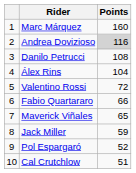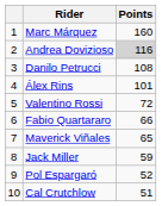 <table class="wikitable" style="font-size: 95%;">
 <tr>
 <th></th>
 <th>Rider</th>
 <th>Points</th>
 </tr>
 <tr>
 <td align=center>1</td>
 <td> <a href='#'>Marc Márquez</a></td>
 <td align=right>160</td>
 </tr>
 <tr>
 <td align=center>2</td>
 <td> <a href='#'>Andrea Dovizioso</a></td>
 <td align=right style="background: lightgrey;">116</td>
 </tr>
 <tr>
 <td align=center>3</td>
 <td> <a href='#'>Danilo Petrucci</a></td>
 <td align=right>108</td>
 </tr>
 <tr>
 <td align=center>4</td>
 <td> <a href='#'>Álex Rins</a></td>
-<td align=right>104</td>
+<td align=right>101</td>
 </tr>
 <tr>
 <td align=center>5</td>
 <td> <a href='#'>Valentino Rossi</a></td>
 <td align=right>72</td>
 </tr>
 <tr>
 <td align=center>6</td>
 <td> <a href='#'>Fabio Quartararo</a></td>
 <td align=right>66</td>
 </tr>
 <tr>
 <td align=center>7</td>
 <td> <a href='#'>Maverick Viñales</a></td>
 <td align=right>65</td>
 </tr>
 <tr>
 <td align=center>8</td>
 <td> <a href='#'>Jack Miller</a></td>
 <td align=right>59</td>
 </tr>
 <tr>
 <td align=center>9</td>
 <td> <a href='#'>Pol Espargaró</a></td>
 <td align=right>52</td>
 </tr>
 <tr>
 <td align=center>10</td>
 <td> <a href='#'>Cal Crutchlow</a></td>
 <td align=right>51</td>
 </tr>
 </table>
